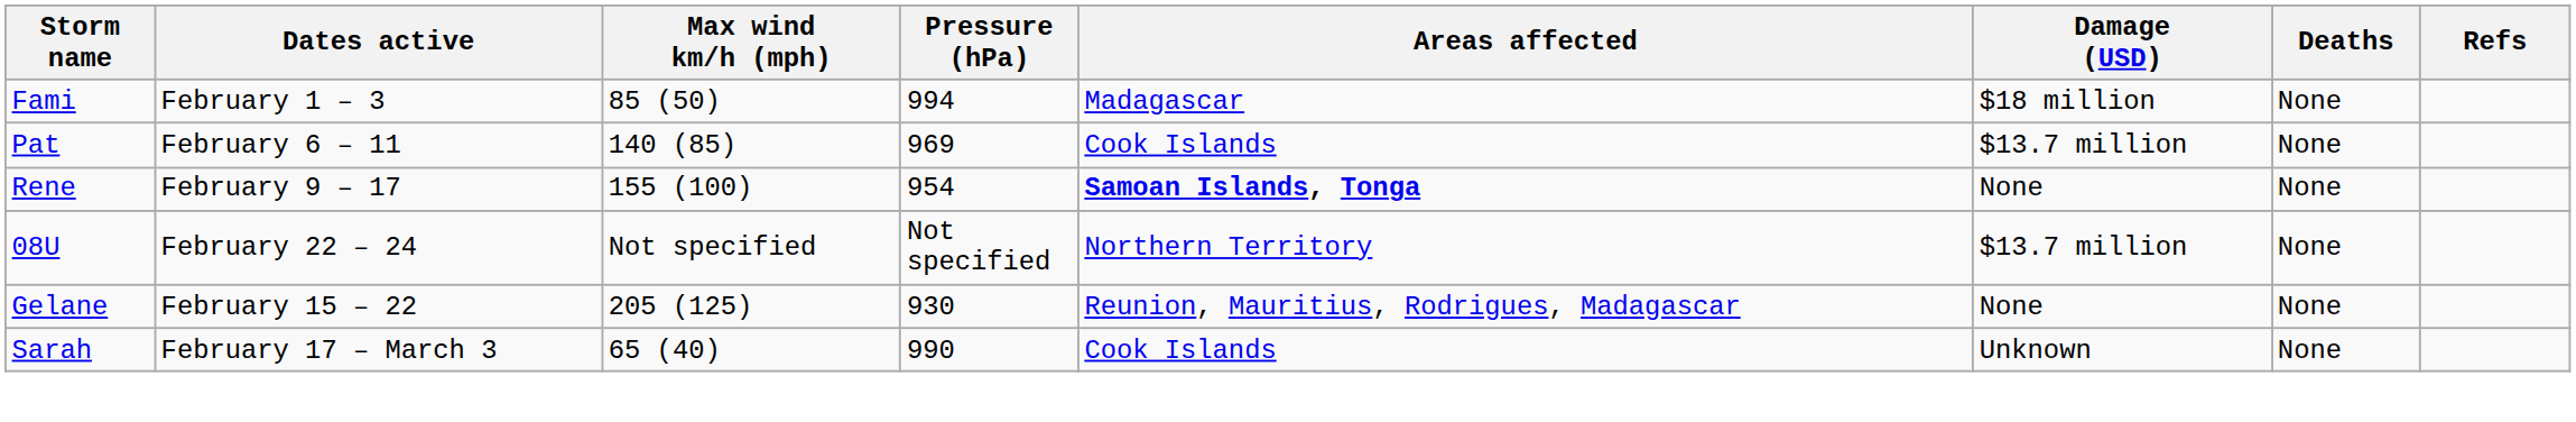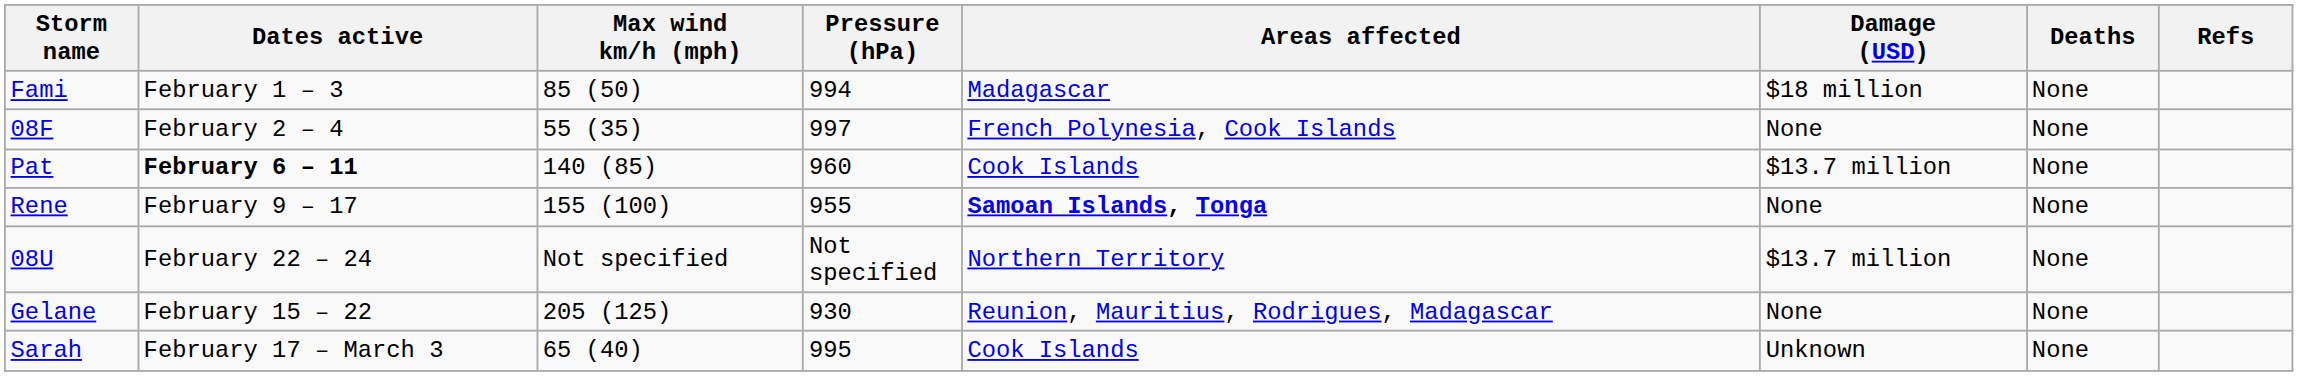 <table class="wikitable sortable">
 <tr>
 <th width="5%">Storm name</th>
 <th width="15%">Dates active</th>
 <th width="10%">Max wind<br>km/h (mph)</th>
 <th width="5%">Pressure<br>(hPa)</th>
 <th width="30%">Areas affected</th>
 <th width="10%">Damage<br>(<a href='#'>USD</a>)</th>
 <th width="5%">Deaths</th>
 <th width="5%">Refs</th>
 </tr>
 <tr>
 <td><a href='#'>Fami</a></td>
 <td>February 1 – 3</td>
 <td>85 (50)</td>
 <td>994</td>
 <td><a href='#'>Madagascar</a></td>
 <td>$18 million</td>
 <td>None</td>
 <td></td>
 </tr>
 <tr>
+<td><a href='#'>08F</a></td>
+<td>February 2 – 4</td>
+<td>55 (35)</td>
+<td>997</td>
+<td><a href='#'>French Polynesia</a>, <a href='#'>Cook Islands</a></td>
+<td>None</td>
+<td>None</td>
+<td></td>
+</tr>
+<tr>
 <td><a href='#'>Pat</a></td>
-<td>February 6 – 11</td>
+<td><strong>February 6 – 11</strong></td>
 <td>140 (85)</td>
-<td>969</td>
+<td>960</td>
 <td><a href='#'>Cook Islands</a></td>
 <td>$13.7 million</td>
 <td>None</td>
 <td></td>
 </tr>
 <tr>
 <td><a href='#'>Rene</a></td>
 <td>February 9 – 17</td>
 <td>155 (100)</td>
-<td>954</td>
+<td>955</td>
 <td><strong><a href='#'>Samoan Islands</a>, <a href='#'>Tonga</a></strong></td>
 <td>None</td>
 <td>None</td>
 <td></td>
 </tr>
 <tr>
 <td><a href='#'>08U</a></td>
 <td>February 22 – 24</td>
 <td>Not specified</td>
 <td>Not specified</td>
 <td><a href='#'>Northern Territory</a></td>
 <td>$13.7 million</td>
 <td>None</td>
 <td></td>
 </tr>
 <tr>
 <td><a href='#'>Gelane</a></td>
 <td>February 15 – 22</td>
 <td>205 (125)</td>
 <td>930</td>
 <td><a href='#'>Reunion</a>, <a href='#'>Mauritius</a>,  <a href='#'>Rodrigues</a>, <a href='#'>Madagascar</a></td>
 <td>None</td>
 <td>None</td>
 <td></td>
 </tr>
 <tr>
 <td><a href='#'>Sarah</a></td>
 <td>February 17 – March 3</td>
 <td>65 (40)</td>
-<td>990</td>
+<td>995</td>
 <td><a href='#'>Cook Islands</a></td>
 <td>Unknown</td>
 <td>None</td>
 <td></td>
 </tr>
 </table>
